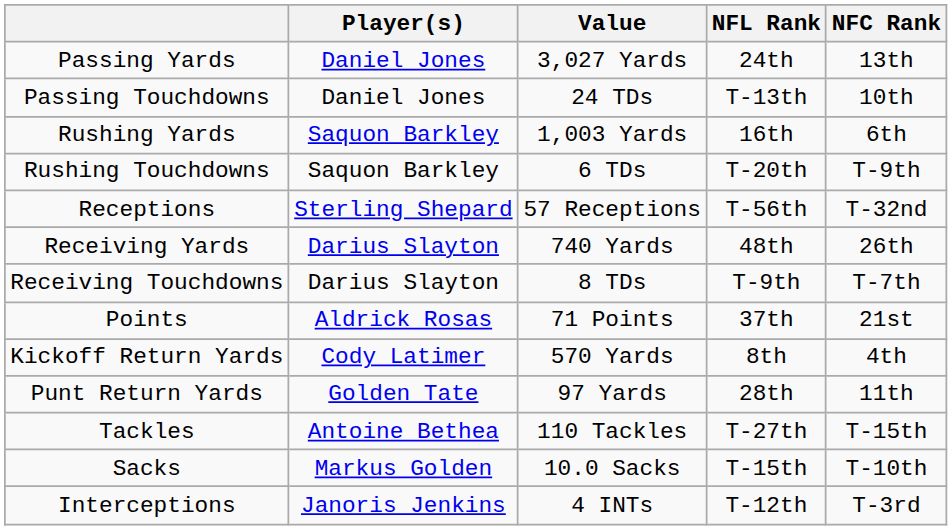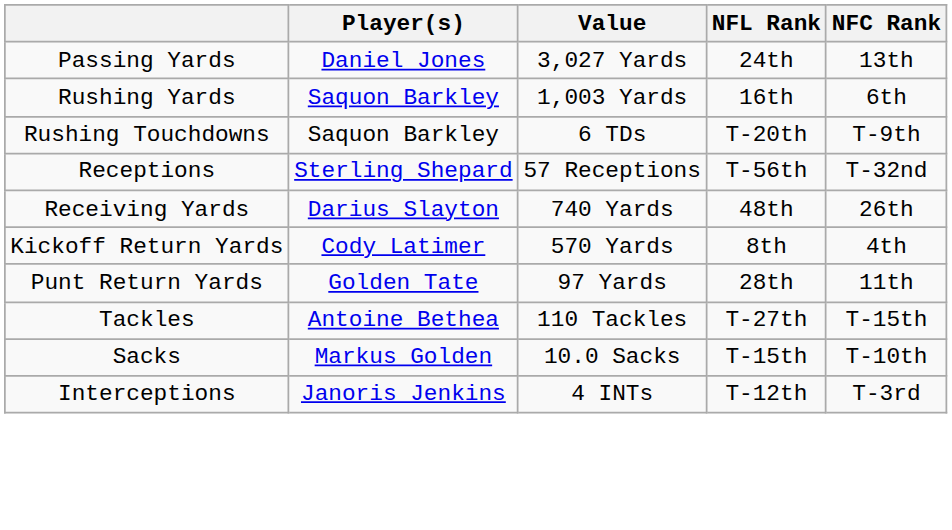 <table class="wikitable">
 <tr>
 <th></th>
 <th>Player(s)</th>
 <th>Value</th>
 <th>NFL Rank</th>
 <th>NFC Rank</th>
 </tr>
 <tr style="background:#ffddoo; text-align:center;">
 <td>Passing Yards</td>
 <td><a href='#'>Daniel Jones</a></td>
 <td>3,027 Yards</td>
 <td>24th</td>
 <td>13th</td>
-</tr>
-<tr style="background:#ffddoo; text-align:center;">
-<td>Passing Touchdowns</td>
-<td>Daniel Jones</td>
-<td>24 TDs</td>
-<td>T-13th</td>
-<td>10th</td>
 </tr>
 <tr style="background:#ffddoo; text-align:center;">
 <td>Rushing Yards</td>
 <td><a href='#'>Saquon Barkley</a></td>
 <td>1,003 Yards</td>
 <td>16th</td>
 <td>6th</td>
 </tr>
 <tr style="background:#ffddoo; text-align:center;">
 <td>Rushing Touchdowns</td>
 <td>Saquon Barkley</td>
 <td>6 TDs</td>
 <td>T-20th</td>
 <td>T-9th</td>
 </tr>
 <tr style="background:#ffddoo; text-align:center;">
 <td>Receptions</td>
 <td><a href='#'>Sterling Shepard</a></td>
 <td>57 Receptions</td>
 <td>T-56th</td>
 <td>T-32nd</td>
 </tr>
 <tr style="background:#ffddoo; text-align:center;">
 <td>Receiving Yards</td>
 <td><a href='#'>Darius Slayton</a></td>
 <td>740 Yards</td>
 <td>48th</td>
 <td>26th</td>
-</tr>
-<tr style="background:#ffddoo; text-align:center;">
-<td>Receiving Touchdowns</td>
-<td>Darius Slayton</td>
-<td>8 TDs</td>
-<td>T-9th</td>
-<td>T-7th</td>
-</tr>
-<tr style="background:#ffddoo; text-align:center;">
-<td>Points</td>
-<td><a href='#'>Aldrick Rosas</a></td>
-<td>71 Points</td>
-<td>37th</td>
-<td>21st</td>
 </tr>
 <tr style="background:#ffddoo; text-align:center;">
 <td>Kickoff Return Yards</td>
 <td><a href='#'>Cody Latimer</a></td>
 <td>570 Yards</td>
 <td>8th</td>
 <td>4th</td>
 </tr>
 <tr style="background:#ffddoo; text-align:center;">
 <td>Punt Return Yards</td>
 <td><a href='#'>Golden Tate</a></td>
 <td>97 Yards</td>
 <td>28th</td>
 <td>11th</td>
 </tr>
 <tr style="background:#ffddoo; text-align:center;">
 <td>Tackles</td>
 <td><a href='#'>Antoine Bethea</a></td>
 <td>110 Tackles</td>
 <td>T-27th</td>
 <td>T-15th</td>
 </tr>
 <tr style="background:#ffddoo; text-align:center;">
 <td>Sacks</td>
 <td><a href='#'>Markus Golden</a></td>
 <td>10.0 Sacks</td>
 <td>T-15th</td>
 <td>T-10th</td>
 </tr>
 <tr style="background:#ffddoo; text-align:center;">
 <td>Interceptions</td>
 <td><a href='#'>Janoris Jenkins</a></td>
 <td>4 INTs</td>
 <td>T-12th</td>
 <td>T-3rd</td>
 </tr>
 </table>
